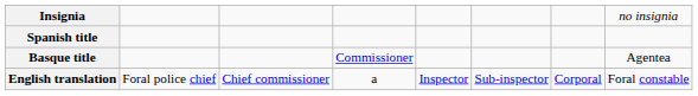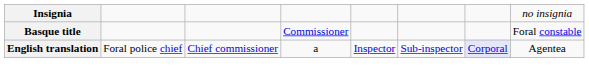 <table class="wikitable">
 <tr style="text-align:center">
 <th>Insignia</th>
 <td></td>
 <td></td>
 <td></td>
 <td></td>
 <td></td>
 <td></td>
 <td><em>no insignia</em></td>
 </tr>
 <tr style="text-align:center">
-<th>Spanish title</th>
-<td></td>
-<td></td>
-<td></td>
-<td></td>
-<td></td>
-<td></td>
-<td></td>
-</tr>
-<tr style="text-align:center">
 <th>Basque title</th>
 <td></td>
 <td></td>
 <td><a href='#'>Commissioner</a></td>
 <td></td>
 <td></td>
 <td></td>
-<td>Agentea</td>
+<td>Foral <a href='#'>constable</a></td>
 </tr>
 <tr style="text-align:center">
 <th>English translation</th>
 <td>Foral police <a href='#'>chief</a></td>
 <td><a href='#'>Chief commissioner</a></td>
 <td>a</td>
 <td><a href='#'>Inspector</a></td>
 <td><a href='#'>Sub-inspector</a></td>
-<td><a href='#'>Corporal</a></td>
-<td>Foral <a href='#'>constable</a></td>
+<td style="background: lavender;"><a href='#'>Corporal</a></td>
+<td>Agentea</td>
 </tr>
 </table>
